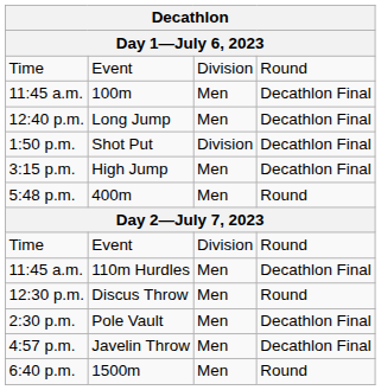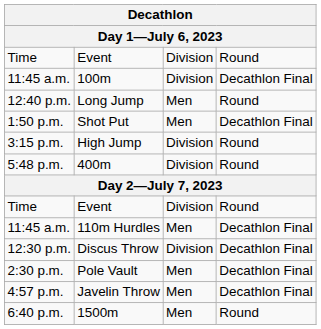 <table class="wikitable sortable">
 <tr>
 <th colspan="6">Decathlon</th>
 </tr>
 <tr>
 <th colspan="6">Day 1—July 6, 2023</th>
 </tr>
 <tr>
 <td>Time</td>
 <td>Event</td>
 <td>Division</td>
 <td>Round</td>
 </tr>
 <tr>
 <td>11:45 a.m.</td>
 <td>100m</td>
-<td>Men</td>
+<td>Division</td>
 <td>Decathlon Final</td>
 </tr>
 <tr>
 <td>12:40 p.m.</td>
 <td>Long Jump</td>
 <td>Men</td>
-<td>Decathlon Final</td>
+<td>Round</td>
 </tr>
 <tr>
 <td>1:50 p.m.</td>
 <td>Shot Put</td>
-<td>Division</td>
+<td>Men</td>
 <td>Decathlon Final</td>
 </tr>
 <tr>
 <td>3:15 p.m.</td>
 <td>High Jump</td>
-<td>Men</td>
-<td>Decathlon Final</td>
+<td>Division</td>
+<td>Round</td>
 </tr>
 <tr>
 <td>5:48 p.m.</td>
 <td>400m</td>
-<td>Men</td>
+<td>Division</td>
 <td>Round</td>
 </tr>
 <tr>
 <th colspan="6">Day 2—July 7, 2023</th>
 </tr>
 <tr>
 <td>Time</td>
 <td>Event</td>
 <td>Division</td>
 <td>Round</td>
 </tr>
 <tr>
 <td>11:45 a.m.</td>
 <td>110m Hurdles</td>
 <td>Men</td>
 <td>Decathlon Final</td>
 </tr>
 <tr>
 <td>12:30 p.m.</td>
 <td>Discus Throw</td>
-<td>Men</td>
-<td>Round</td>
+<td>Division</td>
+<td>Decathlon Final</td>
 </tr>
 <tr>
 <td>2:30 p.m.</td>
 <td>Pole Vault</td>
 <td>Men</td>
 <td>Decathlon Final</td>
 </tr>
 <tr>
 <td>4:57 p.m.</td>
 <td>Javelin Throw</td>
 <td>Men</td>
 <td>Decathlon Final</td>
 </tr>
 <tr>
 <td>6:40 p.m.</td>
 <td>1500m</td>
 <td>Men</td>
 <td>Round</td>
 </tr>
 </table>
